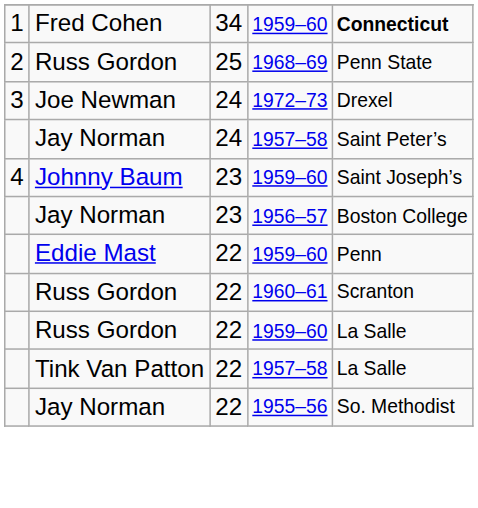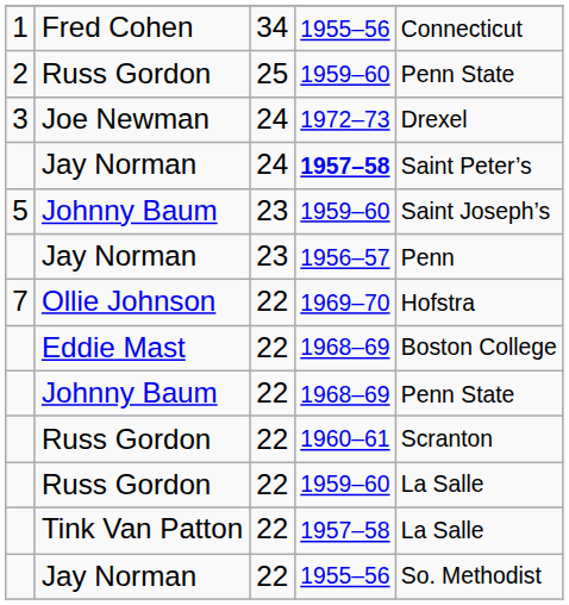 <table class="wikitable">
 <tr>
 </tr>
 <tr>
 <td>1</td>
 <td>Fred Cohen</td>
 <td>34</td>
-<td style="font-size:80%;"><a href='#'>1959–60</a></td>
-<td style="font-size:80%;"><strong>Connecticut</strong></td>
+<td style="font-size:80%;"><a href='#'>1955–56</a></td>
+<td style="font-size:80%;">Connecticut</td>
 </tr>
 <tr>
 <td>2</td>
 <td>Russ Gordon</td>
 <td>25</td>
-<td style="font-size:80%;"><a href='#'>1968–69</a></td>
+<td style="font-size:80%;"><a href='#'>1959–60</a></td>
 <td style="font-size:80%;">Penn State</td>
 </tr>
 <tr>
 <td>3</td>
 <td>Joe Newman</td>
 <td>24</td>
 <td style="font-size:80%;"><a href='#'>1972–73</a></td>
 <td style="font-size:80%;">Drexel</td>
 </tr>
 <tr>
 <td></td>
 <td>Jay Norman</td>
 <td>24</td>
-<td style="font-size:80%;"><a href='#'>1957–58</a></td>
+<td style="font-size:80%;"><strong><a href='#'>1957–58</a></strong></td>
 <td style="font-size:80%;">Saint Peter’s</td>
 </tr>
 <tr>
-<td>4</td>
+<td>5</td>
 <td><a href='#'>Johnny Baum</a></td>
 <td>23</td>
 <td style="font-size:80%;"><a href='#'>1959–60</a></td>
 <td style="font-size:80%;">Saint Joseph’s</td>
 </tr>
 <tr>
 <td></td>
 <td>Jay Norman</td>
 <td>23</td>
 <td style="font-size:80%;"><a href='#'>1956–57</a></td>
-<td style="font-size:80%;">Boston College</td>
+<td style="font-size:80%;">Penn</td>
+</tr>
+<tr>
+<td>7</td>
+<td><a href='#'>Ollie Johnson</a></td>
+<td>22</td>
+<td style="font-size:80%;"><a href='#'>1969–70</a></td>
+<td style="font-size:80%;">Hofstra</td>
 </tr>
 <tr>
 <td></td>
 <td><a href='#'>Eddie Mast</a></td>
 <td>22</td>
-<td style="font-size:80%;"><a href='#'>1959–60</a></td>
-<td style="font-size:80%;">Penn</td>
+<td style="font-size:80%;"><a href='#'>1968–69</a></td>
+<td style="font-size:80%;">Boston College</td>
+</tr>
+<tr>
+<td></td>
+<td><a href='#'>Johnny Baum</a></td>
+<td>22</td>
+<td style="font-size:80%;"><a href='#'>1968–69</a></td>
+<td style="font-size:80%;">Penn State</td>
 </tr>
 <tr>
 <td></td>
 <td>Russ Gordon</td>
 <td>22</td>
 <td style="font-size:80%;"><a href='#'>1960–61</a></td>
 <td style="font-size:80%;">Scranton</td>
 </tr>
 <tr>
 <td></td>
 <td>Russ Gordon</td>
 <td>22</td>
 <td style="font-size:80%;"><a href='#'>1959–60</a></td>
 <td style="font-size:80%;">La Salle</td>
 </tr>
 <tr>
 <td></td>
 <td>Tink Van Patton</td>
 <td>22</td>
 <td style="font-size:80%;"><a href='#'>1957–58</a></td>
 <td style="font-size:80%;">La Salle</td>
 </tr>
 <tr>
 <td></td>
 <td>Jay Norman</td>
 <td>22</td>
 <td style="font-size:80%;"><a href='#'>1955–56</a></td>
 <td style="font-size:80%;">So. Methodist</td>
 </tr>
 </table>
